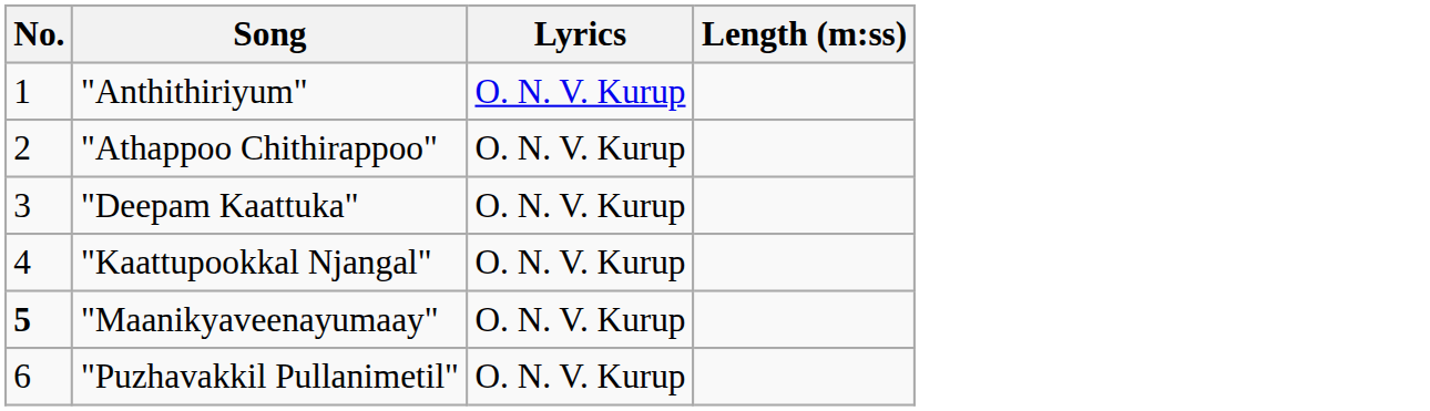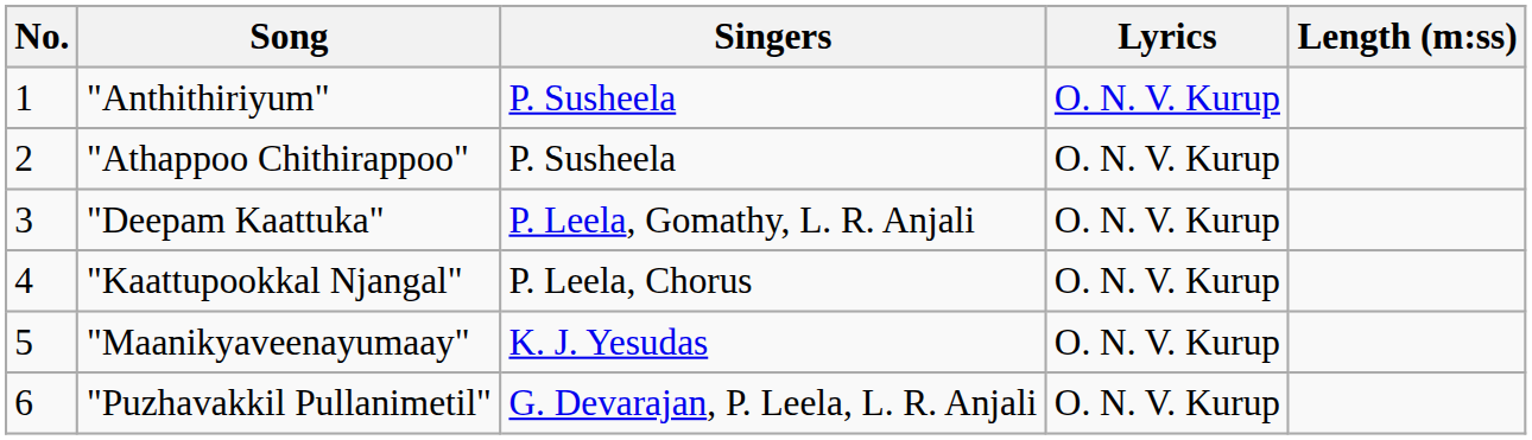 <table class="wikitable" style="font-size:95%;">
 <tr>
 <th>No.</th>
 <th>Song</th>
+<th>Singers</th>
 <th>Lyrics</th>
 <th>Length (m:ss)</th>
 </tr>
 <tr>
 <td>1</td>
 <td>"Anthithiriyum"</td>
+<td><a href='#'>P. Susheela</a></td>
 <td><a href='#'>O. N. V. Kurup</a></td>
 <td></td>
 </tr>
 <tr>
 <td>2</td>
 <td>"Athappoo Chithirappoo"</td>
+<td>P. Susheela</td>
 <td>O. N. V. Kurup</td>
 <td></td>
 </tr>
 <tr>
 <td>3</td>
 <td>"Deepam Kaattuka"</td>
+<td><a href='#'>P. Leela</a>, Gomathy, L. R. Anjali</td>
 <td>O. N. V. Kurup</td>
 <td></td>
 </tr>
 <tr>
 <td>4</td>
 <td>"Kaattupookkal Njangal"</td>
+<td>P. Leela, Chorus</td>
 <td>O. N. V. Kurup</td>
 <td></td>
 </tr>
 <tr>
-<td><strong>5</strong></td>
+<td>5</td>
 <td>"Maanikyaveenayumaay"</td>
+<td><a href='#'>K. J. Yesudas</a></td>
 <td>O. N. V. Kurup</td>
 <td></td>
 </tr>
 <tr>
 <td>6</td>
 <td>"Puzhavakkil Pullanimetil"</td>
+<td><a href='#'>G. Devarajan</a>, P. Leela, L. R. Anjali</td>
 <td>O. N. V. Kurup</td>
 <td></td>
 </tr>
 </table>
